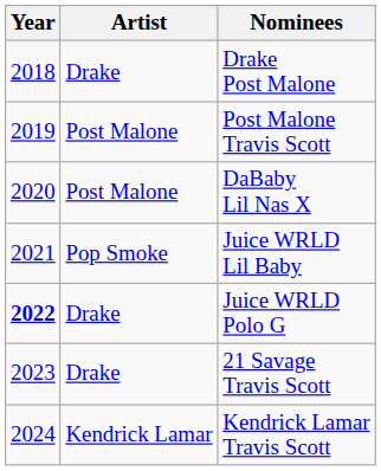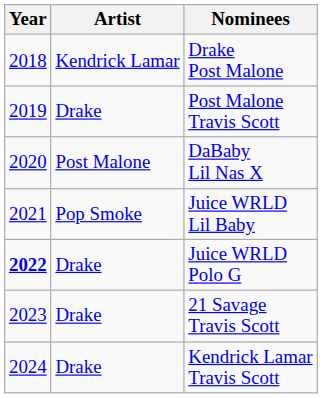 <table class="wikitable">
 <tr>
 <th>Year</th>
 <th>Artist</th>
 <th>Nominees</th>
 </tr>
 <tr>
 <td><a href='#'>2018</a></td>
-<td><a href='#'>Drake</a></td>
+<td><a href='#'>Kendrick Lamar</a></td>
 <td><a href='#'>Drake</a><br><a href='#'>Post Malone</a></td>
 </tr>
 <tr>
 <td><a href='#'>2019</a></td>
-<td><a href='#'>Post Malone</a></td>
+<td><a href='#'>Drake</a></td>
 <td><a href='#'>Post Malone</a><br><a href='#'>Travis Scott</a></td>
 </tr>
 <tr>
 <td><a href='#'>2020</a></td>
 <td><a href='#'>Post Malone</a></td>
 <td><a href='#'>DaBaby</a><br><a href='#'>Lil Nas X</a></td>
 </tr>
 <tr>
 <td><a href='#'>2021</a></td>
 <td><a href='#'>Pop Smoke</a></td>
 <td><a href='#'>Juice WRLD</a><br><a href='#'>Lil Baby</a></td>
 </tr>
 <tr>
 <td><strong><a href='#'>2022</a></strong></td>
 <td><a href='#'>Drake</a></td>
 <td><a href='#'>Juice WRLD</a><br><a href='#'>Polo G</a></td>
 </tr>
 <tr>
 <td><a href='#'>2023</a></td>
 <td><a href='#'>Drake</a></td>
 <td><a href='#'>21 Savage</a><br><a href='#'>Travis Scott</a></td>
 </tr>
 <tr>
 <td><a href='#'>2024</a></td>
-<td><a href='#'>Kendrick Lamar</a></td>
+<td><a href='#'>Drake</a></td>
 <td><a href='#'>Kendrick Lamar</a><br><a href='#'>Travis Scott</a></td>
 </tr>
 </table>
